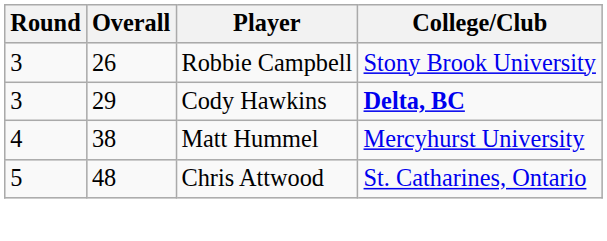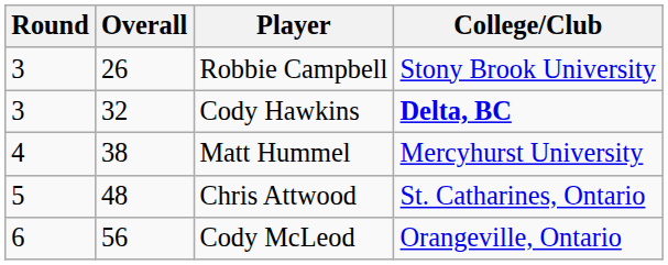 <table class="wikitable">
 <tr>
 <th>Round</th>
 <th>Overall</th>
 <th>Player</th>
 <th>College/Club</th>
 </tr>
 <tr>
 <td>3</td>
 <td>26</td>
 <td>Robbie Campbell</td>
 <td><a href='#'>Stony Brook University</a></td>
 </tr>
 <tr>
 <td>3</td>
-<td>29</td>
+<td>32</td>
 <td>Cody Hawkins</td>
 <td><strong><a href='#'>Delta, BC</a></strong></td>
 </tr>
 <tr>
 <td>4</td>
 <td>38</td>
 <td>Matt Hummel</td>
 <td><a href='#'>Mercyhurst University</a></td>
 </tr>
 <tr>
 <td>5</td>
 <td>48</td>
 <td>Chris Attwood</td>
 <td><a href='#'>St. Catharines, Ontario</a></td>
 </tr>
+<tr>
+<td>6</td>
+<td>56</td>
+<td>Cody McLeod</td>
+<td><a href='#'>Orangeville, Ontario</a></td>
+</tr>
 </table>
